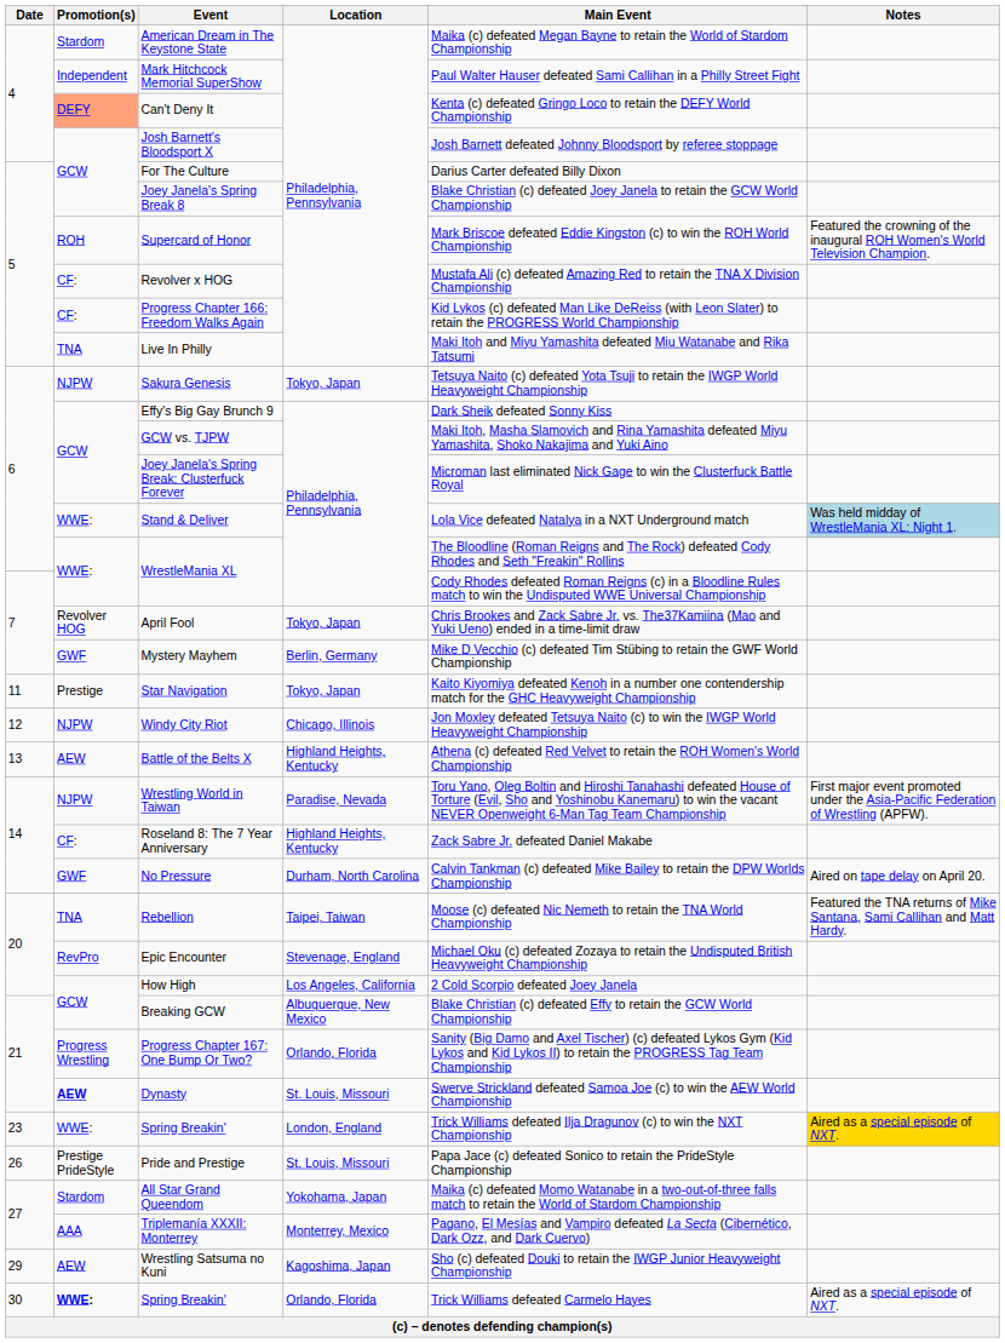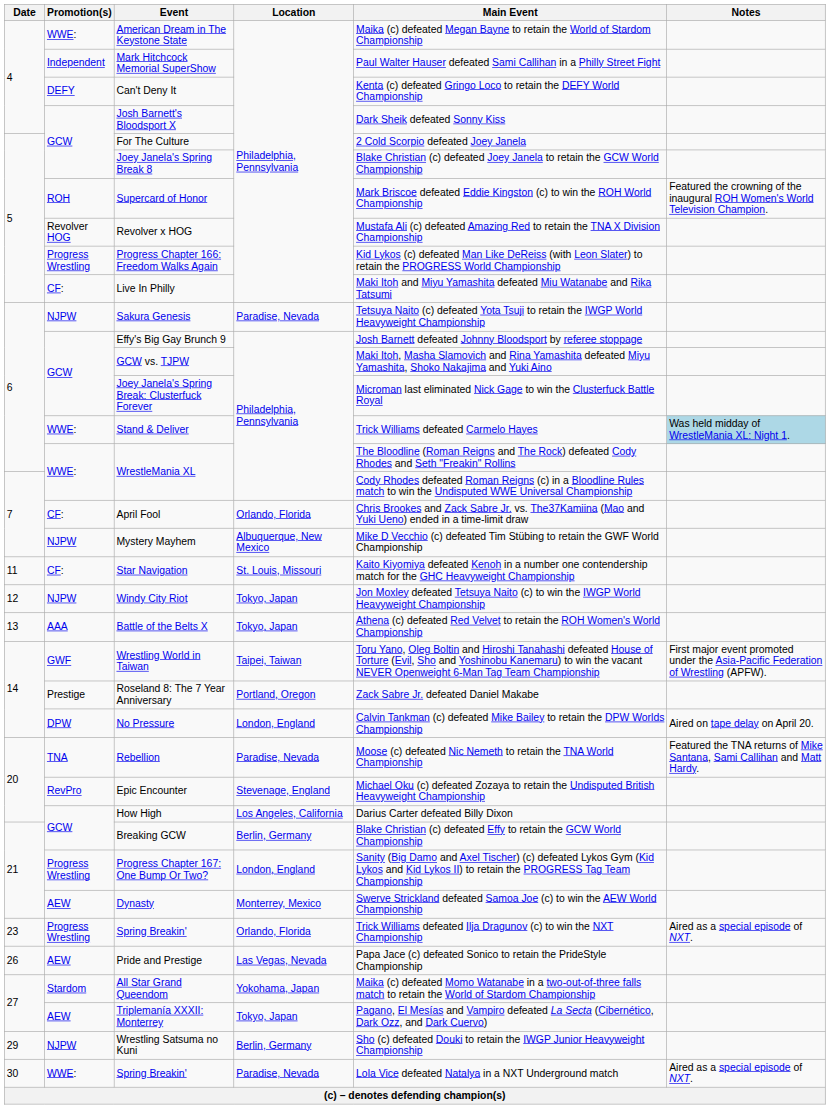 <table class="wikitable" style="width:100%;">
 <tr>
 <th width="5%">Date</th>
 <th width="5%">Promotion(s)</th>
 <th style="width:15%;">Event</th>
 <th style="width:15%;">Location</th>
 <th style="width:40%;">Main Event</th>
 <th style="width:20%;">Notes</th>
 </tr>
 <tr>
 <td rowspan=4>4</td>
-<td><a href='#'>Stardom</a></td>
+<td><a href='#'>WWE</a>:</td>
 <td><a href='#'>American Dream in The Keystone State</a></td>
 <td rowspan=10><a href='#'>Philadelphia, Pennsylvania</a></td>
 <td><a href='#'>Maika</a> (c) defeated <a href='#'>Megan Bayne</a> to retain the <a href='#'>World of Stardom Championship</a></td>
 <td></td>
 </tr>
 <tr>
 <td><a href='#'>Independent</a></td>
 <td><a href='#'>Mark Hitchcock Memorial SuperShow</a></td>
 <td><a href='#'>Paul Walter Hauser</a> defeated <a href='#'>Sami Callihan</a> in a <a href='#'>Philly Street Fight</a></td>
 <td></td>
 </tr>
 <tr>
-<td style="background: lightsalmon;"><a href='#'>DEFY</a></td>
+<td><a href='#'>DEFY</a></td>
 <td>Can't Deny It</td>
 <td><a href='#'>Kenta</a> (c) defeated <a href='#'>Gringo Loco</a> to retain the <a href='#'>DEFY World Championship</a></td>
 <td></td>
 </tr>
 <tr>
 <td rowspan=3><a href='#'>GCW</a></td>
 <td><a href='#'>Josh Barnett's Bloodsport X</a></td>
-<td><a href='#'>Josh Barnett</a> defeated <a href='#'>Johnny Bloodsport</a> by <a href='#'>referee stoppage</a></td>
+<td><a href='#'>Dark Sheik</a> defeated <a href='#'>Sonny Kiss</a></td>
 <td></td>
 </tr>
 <tr>
 <td rowspan=6>5</td>
 <td>For The Culture</td>
-<td>Darius Carter defeated Billy Dixon</td>
+<td><a href='#'>2 Cold Scorpio</a> defeated <a href='#'>Joey Janela</a></td>
 <td></td>
 </tr>
 <tr>
 <td><a href='#'>Joey Janela's Spring Break 8</a></td>
 <td><a href='#'>Blake Christian</a> (c) defeated <a href='#'>Joey Janela</a> to retain the <a href='#'>GCW World Championship</a></td>
 <td></td>
 </tr>
 <tr>
 <td><a href='#'>ROH</a></td>
 <td><a href='#'>Supercard of Honor</a></td>
 <td><a href='#'>Mark Briscoe</a> defeated <a href='#'>Eddie Kingston</a> (c) to win the <a href='#'>ROH World Championship</a></td>
 <td>Featured the crowning of the inaugural <a href='#'>ROH Women's World Television Champion</a>.</td>
 </tr>
 <tr>
-<td><a href='#'>CF</a>:</td>
+<td>Revolver<br><a href='#'>HOG</a></td>
 <td>Revolver x HOG</td>
 <td><a href='#'>Mustafa Ali</a> (c) defeated <a href='#'>Amazing Red</a> to retain the <a href='#'>TNA X Division Championship</a></td>
 <td></td>
 </tr>
 <tr>
-<td><a href='#'>CF</a>:</td>
+<td><a href='#'>Progress Wrestling</a></td>
 <td><a href='#'>Progress Chapter 166: Freedom Walks Again</a></td>
 <td><a href='#'>Kid Lykos</a> (c) defeated <a href='#'>Man Like DeReiss</a> (with <a href='#'>Leon Slater</a>) to retain the <a href='#'>PROGRESS World Championship</a></td>
 <td></td>
 </tr>
 <tr>
-<td><a href='#'>TNA</a></td>
+<td><a href='#'>CF</a>:</td>
 <td>Live In Philly</td>
 <td><a href='#'>Maki Itoh</a> and <a href='#'>Miyu Yamashita</a> defeated <a href='#'>Miu Watanabe</a> and <a href='#'>Rika Tatsumi</a></td>
 <td></td>
 </tr>
 <tr>
 <td rowspan=6>6</td>
 <td><a href='#'>NJPW</a></td>
 <td><a href='#'>Sakura Genesis</a></td>
-<td><a href='#'>Tokyo, Japan</a></td>
+<td><a href='#'>Paradise, Nevada</a></td>
 <td><a href='#'>Tetsuya Naito</a> (c) defeated <a href='#'>Yota Tsuji</a> to retain the <a href='#'>IWGP World Heavyweight Championship</a></td>
 <td></td>
 </tr>
 <tr>
 <td rowspan=3><a href='#'>GCW</a></td>
 <td>Effy's Big Gay Brunch 9</td>
 <td rowspan=6><a href='#'>Philadelphia, Pennsylvania</a></td>
-<td><a href='#'>Dark Sheik</a> defeated <a href='#'>Sonny Kiss</a></td>
+<td><a href='#'>Josh Barnett</a> defeated <a href='#'>Johnny Bloodsport</a> by <a href='#'>referee stoppage</a></td>
 <td></td>
 </tr>
 <tr>
 <td><a href='#'>GCW</a> vs. <a href='#'>TJPW</a></td>
 <td><a href='#'>Maki Itoh</a>, <a href='#'>Masha Slamovich</a> and <a href='#'>Rina Yamashita</a> defeated <a href='#'>Miyu Yamashita</a>, <a href='#'>Shoko Nakajima</a> and <a href='#'>Yuki Aino</a></td>
 <td></td>
 </tr>
 <tr>
 <td><a href='#'>Joey Janela's Spring Break: Clusterfuck Forever</a></td>
 <td><a href='#'>Microman</a> last eliminated <a href='#'>Nick Gage</a> to win the <a href='#'>Clusterfuck Battle Royal</a></td>
 <td></td>
 </tr>
 <tr>
 <td><a href='#'>WWE</a>:</td>
 <td><a href='#'>Stand & Deliver</a></td>
-<td><a href='#'>Lola Vice</a> defeated <a href='#'>Natalya</a> in a NXT Underground match</td>
+<td><a href='#'>Trick Williams</a> defeated <a href='#'>Carmelo Hayes</a></td>
 <td style="background: lightblue;">Was held midday of <a href='#'>WrestleMania XL: Night 1</a>.</td>
 </tr>
 <tr>
 <td rowspan=2><a href='#'>WWE</a>:</td>
 <td rowspan=2><a href='#'>WrestleMania XL</a></td>
 <td><a href='#'>The Bloodline</a> (<a href='#'>Roman Reigns</a> and <a href='#'>The Rock</a>) defeated <a href='#'>Cody Rhodes</a> and <a href='#'>Seth "Freakin" Rollins</a></td>
 <td></td>
 </tr>
 <tr>
 <td rowspan=3>7</td>
 <td><a href='#'>Cody Rhodes</a> defeated <a href='#'>Roman Reigns</a> (c) in a <a href='#'>Bloodline Rules match</a> to win the <a href='#'>Undisputed WWE Universal Championship</a></td>
 <td></td>
 </tr>
 <tr>
-<td>Revolver<br><a href='#'>HOG</a></td>
+<td><a href='#'>CF</a>:</td>
 <td>April Fool</td>
-<td><a href='#'>Tokyo, Japan</a></td>
+<td><a href='#'>Orlando, Florida</a></td>
 <td><a href='#'>Chris Brookes</a> and <a href='#'>Zack Sabre Jr.</a> vs. <a href='#'>The37Kamiina</a> (<a href='#'>Mao</a> and <a href='#'>Yuki Ueno</a>) ended in a time-limit draw</td>
 <td></td>
 </tr>
 <tr>
-<td><a href='#'>GWF</a></td>
+<td><a href='#'>NJPW</a></td>
 <td>Mystery Mayhem</td>
-<td><a href='#'>Berlin, Germany</a></td>
+<td><a href='#'>Albuquerque, New Mexico</a></td>
 <td><a href='#'>Mike D Vecchio</a> (c) defeated Tim Stübing to retain the GWF World Championship</td>
 <td></td>
 </tr>
 <tr>
 <td>11</td>
-<td>Prestige</td>
+<td><a href='#'>CF</a>:</td>
 <td><a href='#'>Star Navigation</a><br></td>
-<td><a href='#'>Tokyo, Japan</a></td>
+<td><a href='#'>St. Louis, Missouri</a></td>
 <td><a href='#'>Kaito Kiyomiya</a> defeated <a href='#'>Kenoh</a> in a number one contendership match for the <a href='#'>GHC Heavyweight Championship</a></td>
 <td></td>
 </tr>
 <tr>
 <td>12</td>
 <td><a href='#'>NJPW</a></td>
 <td><a href='#'>Windy City Riot</a></td>
-<td><a href='#'>Chicago, Illinois</a></td>
+<td><a href='#'>Tokyo, Japan</a></td>
 <td><a href='#'>Jon Moxley</a> defeated <a href='#'>Tetsuya Naito</a> (c) to win the <a href='#'>IWGP World Heavyweight Championship</a></td>
 <td></td>
 </tr>
 <tr>
 <td>13</td>
-<td><a href='#'>AEW</a></td>
+<td><a href='#'>AAA</a></td>
 <td><a href='#'>Battle of the Belts X</a></td>
-<td><a href='#'>Highland Heights, Kentucky</a></td>
+<td><a href='#'>Tokyo, Japan</a></td>
 <td><a href='#'>Athena</a> (c) defeated <a href='#'>Red Velvet</a> to retain the <a href='#'>ROH Women's World Championship</a></td>
 <td></td>
 </tr>
 <tr>
 <td rowspan=3>14</td>
-<td><a href='#'>NJPW</a></td>
+<td><a href='#'>GWF</a></td>
 <td><a href='#'>Wrestling World in Taiwan</a></td>
-<td><a href='#'>Paradise, Nevada</a></td>
+<td><a href='#'>Taipei, Taiwan</a></td>
 <td><a href='#'>Toru Yano</a>, <a href='#'>Oleg Boltin</a> and <a href='#'>Hiroshi Tanahashi</a> defeated <a href='#'>House of Torture</a> (<a href='#'>Evil</a>, <a href='#'>Sho</a> and <a href='#'>Yoshinobu Kanemaru</a>) to win the vacant <a href='#'>NEVER Openweight 6-Man Tag Team Championship</a></td>
 <td>First major event promoted under the <a href='#'>Asia-Pacific Federation of Wrestling</a> (APFW).</td>
 </tr>
 <tr>
-<td><a href='#'>CF</a>:</td>
+<td>Prestige</td>
 <td>Roseland 8: The 7 Year Anniversary</td>
-<td><a href='#'>Highland Heights, Kentucky</a></td>
+<td><a href='#'>Portland, Oregon</a></td>
 <td><a href='#'>Zack Sabre Jr.</a> defeated Daniel Makabe</td>
 <td></td>
 </tr>
 <tr>
-<td><a href='#'>GWF</a></td>
+<td><a href='#'>DPW</a></td>
 <td><a href='#'>No Pressure</a></td>
-<td><a href='#'>Durham, North Carolina</a></td>
+<td><a href='#'>London, England</a></td>
 <td><a href='#'>Calvin Tankman</a> (c) defeated <a href='#'>Mike Bailey</a> to retain the <a href='#'>DPW Worlds Championship</a></td>
 <td>Aired on <a href='#'>tape delay</a> on April 20.</td>
 </tr>
 <tr>
 <td rowspan=3>20</td>
 <td><a href='#'>TNA</a></td>
 <td><a href='#'>Rebellion</a></td>
-<td><a href='#'>Taipei, Taiwan</a></td>
+<td><a href='#'>Paradise, Nevada</a></td>
 <td><a href='#'>Moose</a> (c) defeated <a href='#'>Nic Nemeth</a> to retain the <a href='#'>TNA World Championship</a></td>
 <td>Featured the TNA returns of <a href='#'>Mike Santana</a>, <a href='#'>Sami Callihan</a> and <a href='#'>Matt Hardy</a>.</td>
 </tr>
 <tr>
 <td><a href='#'>RevPro</a></td>
 <td>Epic Encounter</td>
 <td><a href='#'>Stevenage, England</a></td>
 <td><a href='#'>Michael Oku</a> (c) defeated Zozaya to retain the <a href='#'>Undisputed British Heavyweight Championship</a></td>
 <td></td>
 </tr>
 <tr>
 <td rowspan=2><a href='#'>GCW</a></td>
 <td>How High</td>
 <td><a href='#'>Los Angeles, California</a></td>
-<td><a href='#'>2 Cold Scorpio</a> defeated <a href='#'>Joey Janela</a></td>
+<td>Darius Carter defeated Billy Dixon</td>
 <td></td>
 </tr>
 <tr>
 <td rowspan=3>21</td>
 <td>Breaking GCW</td>
-<td><a href='#'>Albuquerque, New Mexico</a></td>
+<td><a href='#'>Berlin, Germany</a></td>
 <td><a href='#'>Blake Christian</a> (c) defeated <a href='#'>Effy</a> to retain the <a href='#'>GCW World Championship</a></td>
 <td></td>
 </tr>
 <tr>
 <td><a href='#'>Progress Wrestling</a></td>
 <td><a href='#'>Progress Chapter 167: One Bump Or Two?</a></td>
-<td><a href='#'>Orlando, Florida</a></td>
+<td><a href='#'>London, England</a></td>
 <td><a href='#'>Sanity</a> (<a href='#'>Big Damo</a> and <a href='#'>Axel Tischer</a>) (c) defeated Lykos Gym (<a href='#'>Kid Lykos</a> and <a href='#'>Kid Lykos II</a>) to retain the <a href='#'>PROGRESS Tag Team Championship</a></td>
 <td></td>
 </tr>
 <tr>
-<td><strong><a href='#'>AEW</a></strong></td>
+<td><a href='#'>AEW</a></td>
 <td><a href='#'>Dynasty</a></td>
-<td><a href='#'>St. Louis, Missouri</a></td>
+<td><a href='#'>Monterrey, Mexico</a></td>
 <td><a href='#'>Swerve Strickland</a> defeated <a href='#'>Samoa Joe</a> (c) to win the <a href='#'>AEW World Championship</a></td>
 <td></td>
 </tr>
 <tr>
 <td>23</td>
-<td><a href='#'>WWE</a>:</td>
+<td><a href='#'>Progress Wrestling</a></td>
 <td><a href='#'>Spring Breakin'</a><br></td>
-<td><a href='#'>London, England</a></td>
+<td><a href='#'>Orlando, Florida</a></td>
 <td><a href='#'>Trick Williams</a> defeated <a href='#'>Ilja Dragunov</a> (c) to win the <a href='#'>NXT Championship</a></td>
-<td style="background: gold;">Aired as a <a href='#'>special episode</a> of <em><a href='#'>NXT</a></em>.</td>
+<td>Aired as a <a href='#'>special episode</a> of <em><a href='#'>NXT</a></em>.</td>
 </tr>
 <tr>
 <td>26</td>
-<td>Prestige<br>PrideStyle</td>
+<td><a href='#'>AEW</a></td>
 <td>Pride and Prestige</td>
-<td><a href='#'>St. Louis, Missouri</a></td>
+<td><a href='#'>Las Vegas, Nevada</a></td>
 <td>Papa Jace (c) defeated Sonico to retain the PrideStyle Championship</td>
 <td></td>
 </tr>
 <tr>
 <td rowspan=2>27</td>
 <td><a href='#'>Stardom</a></td>
 <td><a href='#'>All Star Grand Queendom</a></td>
 <td><a href='#'>Yokohama, Japan</a></td>
 <td><a href='#'>Maika</a> (c) defeated <a href='#'>Momo Watanabe</a> in a <a href='#'>two-out-of-three falls match</a> to retain the <a href='#'>World of Stardom Championship</a></td>
 <td></td>
 </tr>
 <tr>
-<td><a href='#'>AAA</a></td>
+<td><a href='#'>AEW</a></td>
 <td><a href='#'>Triplemanía XXXII: Monterrey</a></td>
-<td><a href='#'>Monterrey, Mexico</a></td>
+<td><a href='#'>Tokyo, Japan</a></td>
 <td><a href='#'>Pagano</a>, <a href='#'>El Mesías</a> and <a href='#'>Vampiro</a> defeated <em><a href='#'>La Secta</a></em> (<a href='#'>Cibernético</a>, <a href='#'>Dark Ozz</a>, and <a href='#'>Dark Cuervo</a>)</td>
 <td></td>
 </tr>
 <tr>
 <td>29</td>
-<td><a href='#'>AEW</a></td>
+<td><a href='#'>NJPW</a></td>
 <td>Wrestling Satsuma no Kuni</td>
-<td><a href='#'>Kagoshima, Japan</a></td>
+<td><a href='#'>Berlin, Germany</a></td>
 <td><a href='#'>Sho</a> (c) defeated <a href='#'>Douki</a> to retain the <a href='#'>IWGP Junior Heavyweight Championship</a></td>
 <td></td>
 </tr>
 <tr>
 <td>30</td>
-<td><strong><a href='#'>WWE</a>:</strong></td>
+<td><a href='#'>WWE</a>:</td>
 <td><a href='#'>Spring Breakin'</a><br></td>
-<td><a href='#'>Orlando, Florida</a></td>
-<td><a href='#'>Trick Williams</a> defeated <a href='#'>Carmelo Hayes</a></td>
+<td><a href='#'>Paradise, Nevada</a></td>
+<td><a href='#'>Lola Vice</a> defeated <a href='#'>Natalya</a> in a NXT Underground match</td>
 <td>Aired as a <a href='#'>special episode</a> of <em><a href='#'>NXT</a></em>.</td>
 </tr>
 <tr>
 <th colspan="6">(c) – denotes defending champion(s)</th>
 </tr>
 </table>
